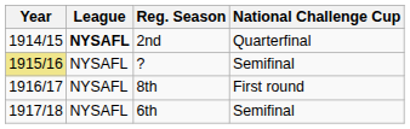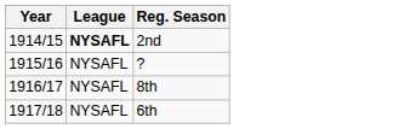 <table class="wikitable">
 <tr>
 <th>Year</th>
 <th>League</th>
 <th>Reg. Season</th>
-<th>National Challenge Cup</th>
 </tr>
 <tr>
 <td>1914/15</td>
 <td><strong>NYSAFL</strong></td>
 <td>2nd</td>
-<td>Quarterfinal</td>
 </tr>
 <tr>
-<td style="background: khaki;">1915/16</td>
+<td>1915/16</td>
 <td>NYSAFL</td>
 <td>?</td>
-<td>Semifinal</td>
 </tr>
 <tr>
 <td>1916/17</td>
 <td>NYSAFL</td>
 <td>8th</td>
-<td>First round</td>
 </tr>
 <tr>
 <td>1917/18</td>
 <td>NYSAFL</td>
 <td>6th</td>
-<td>Semifinal</td>
 </tr>
 </table>
